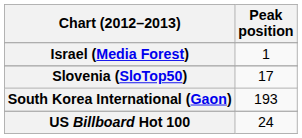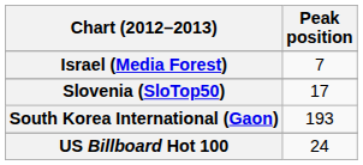 <table class="wikitable plainrowheaders sortable">
 <tr>
 <th scope="col">Chart (2012–2013)</th>
 <th scope="col">Peak<br>position</th>
 </tr>
 <tr>
 </tr>
 <tr>
 </tr>
 <tr>
 </tr>
 <tr>
 </tr>
 <tr>
 </tr>
 <tr>
 <th scope="row">Israel (<a href='#'>Media Forest</a>)</th>
-<td style="text-align:center;">1</td>
+<td style="text-align:center;">7</td>
 </tr>
 <tr>
 </tr>
 <tr>
 </tr>
 <tr>
 </tr>
 <tr>
 <th scope="row">Slovenia (<a href='#'>SloTop50</a>)</th>
 <td style="text-align:center;">17</td>
 </tr>
 <tr>
 <th scope="row">South Korea International (<a href='#'>Gaon</a>)</th>
 <td style="text-align:center;">193</td>
 </tr>
 <tr>
 </tr>
 <tr>
 </tr>
 <tr>
 </tr>
 <tr>
 </tr>
 <tr>
 <th scope="row">US <em>Billboard</em> Hot 100</th>
 <td style="text-align:center;">24</td>
 </tr>
 </table>
